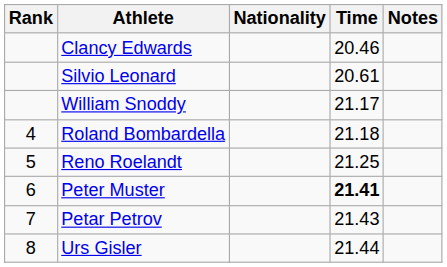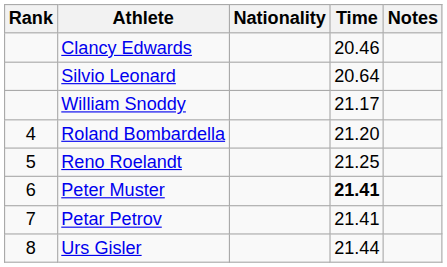 <table class="wikitable sortable" style="text-align:center">
 <tr>
 <th>Rank</th>
 <th>Athlete</th>
 <th>Nationality</th>
 <th>Time</th>
 <th>Notes</th>
 </tr>
 <tr>
 <td></td>
 <td align=left><a href='#'>Clancy Edwards</a></td>
 <td align=left></td>
 <td>20.46</td>
 <td></td>
 </tr>
 <tr>
 <td></td>
 <td align=left><a href='#'>Silvio Leonard</a></td>
 <td align=left></td>
-<td>20.61</td>
+<td>20.64</td>
 <td></td>
 </tr>
 <tr>
 <td></td>
 <td align=left><a href='#'>William Snoddy</a></td>
 <td align=left></td>
 <td>21.17</td>
 <td></td>
 </tr>
 <tr>
 <td>4</td>
 <td align=left><a href='#'>Roland Bombardella</a></td>
 <td align=left></td>
-<td>21.18</td>
+<td>21.20</td>
 <td></td>
 </tr>
 <tr>
 <td>5</td>
 <td align=left><a href='#'>Reno Roelandt</a></td>
 <td align=left></td>
 <td>21.25</td>
 <td></td>
 </tr>
 <tr>
 <td>6</td>
 <td align=left><a href='#'>Peter Muster</a></td>
 <td align=left></td>
 <td><strong>21.41</strong></td>
 <td></td>
 </tr>
 <tr>
 <td>7</td>
 <td align=left><a href='#'>Petar Petrov</a></td>
 <td align=left></td>
-<td>21.43</td>
+<td>21.41</td>
 <td></td>
 </tr>
 <tr>
 <td>8</td>
 <td align=left><a href='#'>Urs Gisler</a></td>
 <td align=left></td>
 <td>21.44</td>
 <td></td>
 </tr>
 </table>
